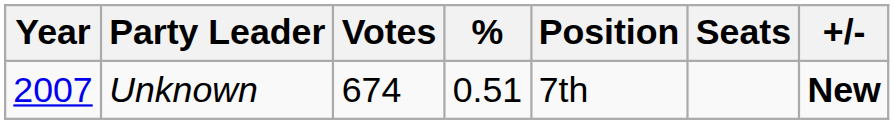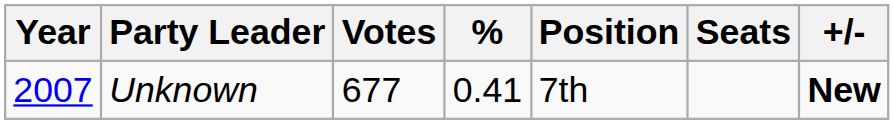 <table class="wikitable">
 <tr>
 <th>Year</th>
 <th>Party Leader</th>
 <th>Votes</th>
 <th>%</th>
 <th>Position</th>
 <th>Seats</th>
 <th>+/-</th>
 </tr>
 <tr>
 <td><a href='#'>2007</a></td>
 <td><em>Unknown</em></td>
-<td>674</td>
-<td>0.51</td>
+<td>677</td>
+<td>0.41</td>
 <td> 7th</td>
 <td></td>
 <td><strong>New</strong></td>
 </tr>
 </table>
